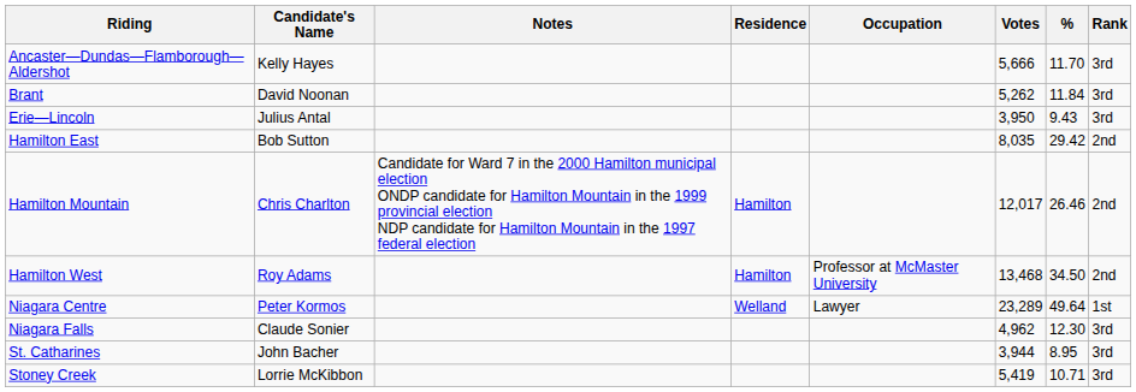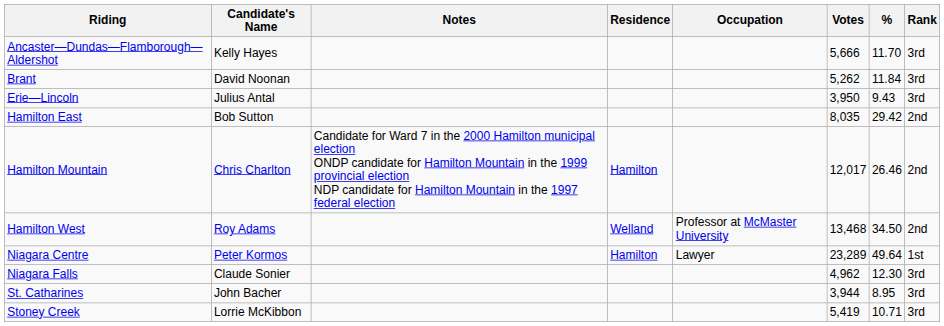 <table class="wikitable sortable">
 <tr>
 <th>Riding<br></th>
 <th>Candidate's Name</th>
 <th>Notes</th>
 <th>Residence</th>
 <th>Occupation</th>
 <th>Votes</th>
 <th>%</th>
 <th>Rank</th>
 </tr>
 <tr>
 <td><a href='#'>Ancaster—Dundas—Flamborough—Aldershot</a></td>
 <td>Kelly Hayes</td>
 <td></td>
 <td></td>
 <td></td>
 <td>5,666</td>
 <td>11.70</td>
 <td>3rd</td>
 </tr>
 <tr>
 <td><a href='#'>Brant</a></td>
 <td>David Noonan</td>
 <td></td>
 <td></td>
 <td></td>
 <td>5,262</td>
 <td>11.84</td>
 <td>3rd</td>
 </tr>
 <tr>
 <td><a href='#'>Erie—Lincoln</a></td>
 <td>Julius Antal</td>
 <td></td>
 <td></td>
 <td></td>
 <td>3,950</td>
 <td>9.43</td>
 <td>3rd</td>
 </tr>
 <tr>
 <td><a href='#'>Hamilton East</a></td>
 <td>Bob Sutton</td>
 <td></td>
 <td></td>
 <td></td>
 <td>8,035</td>
 <td>29.42</td>
 <td>2nd</td>
 </tr>
 <tr>
 <td><a href='#'>Hamilton Mountain</a></td>
 <td><a href='#'>Chris Charlton</a></td>
 <td>Candidate for Ward 7 in the <a href='#'>2000 Hamilton municipal election</a><br> ONDP candidate for <a href='#'>Hamilton Mountain</a> in the <a href='#'>1999 provincial election</a> <br> NDP candidate for <a href='#'>Hamilton Mountain</a> in the <a href='#'>1997 federal election</a></td>
 <td><a href='#'>Hamilton</a></td>
 <td></td>
 <td>12,017</td>
 <td>26.46</td>
 <td>2nd</td>
 </tr>
 <tr>
 <td><a href='#'>Hamilton West</a></td>
 <td><a href='#'>Roy Adams</a></td>
 <td></td>
-<td><a href='#'>Hamilton</a></td>
+<td><a href='#'>Welland</a></td>
 <td>Professor at <a href='#'>McMaster University</a></td>
 <td>13,468</td>
 <td>34.50</td>
 <td>2nd</td>
 </tr>
 <tr>
 <td><a href='#'>Niagara Centre</a></td>
 <td><a href='#'>Peter Kormos</a></td>
 <td></td>
-<td><a href='#'>Welland</a></td>
+<td><a href='#'>Hamilton</a></td>
 <td>Lawyer</td>
 <td>23,289</td>
 <td>49.64</td>
 <td>1st</td>
 </tr>
 <tr>
 <td><a href='#'>Niagara Falls</a></td>
 <td>Claude Sonier</td>
 <td></td>
 <td></td>
 <td></td>
 <td>4,962</td>
 <td>12.30</td>
 <td>3rd</td>
 </tr>
 <tr>
 <td><a href='#'>St. Catharines</a></td>
 <td>John Bacher</td>
 <td></td>
 <td></td>
 <td></td>
 <td>3,944</td>
 <td>8.95</td>
 <td>3rd</td>
 </tr>
 <tr>
 <td><a href='#'>Stoney Creek</a></td>
 <td>Lorrie McKibbon</td>
 <td></td>
 <td></td>
 <td></td>
 <td>5,419</td>
 <td>10.71</td>
 <td>3rd</td>
 </tr>
 </table>
